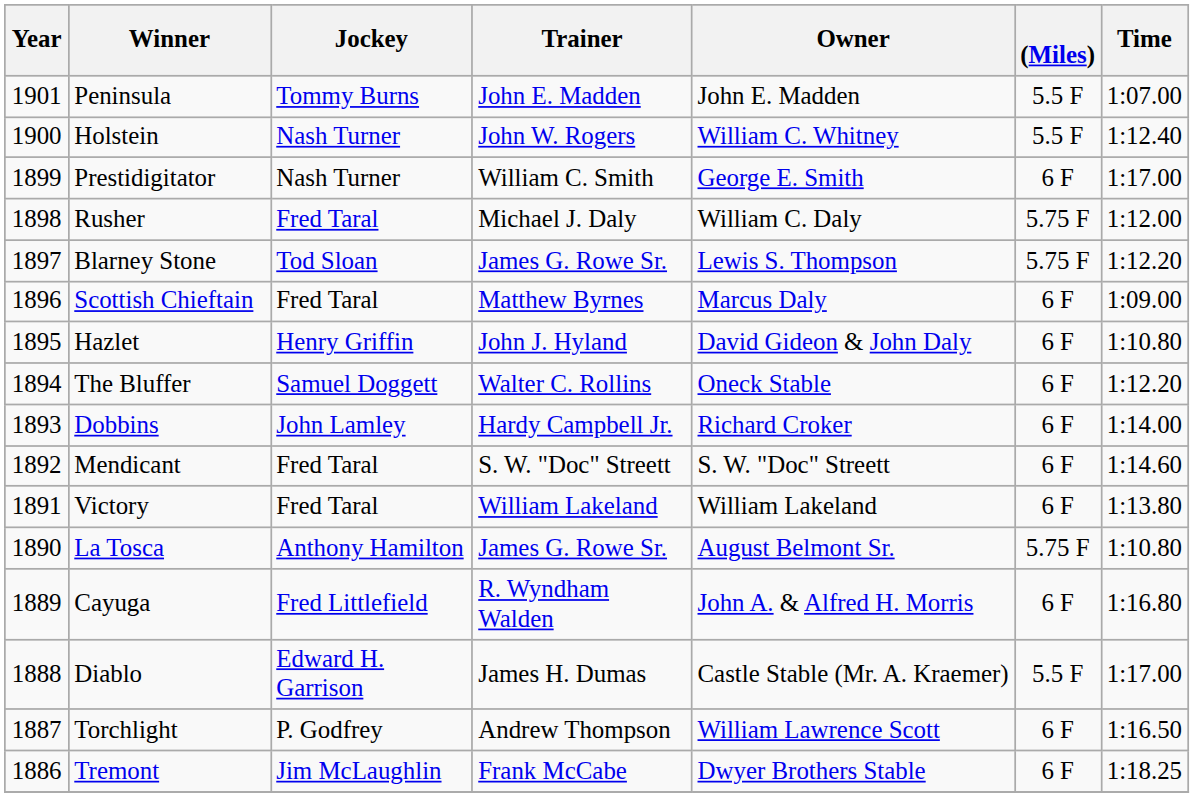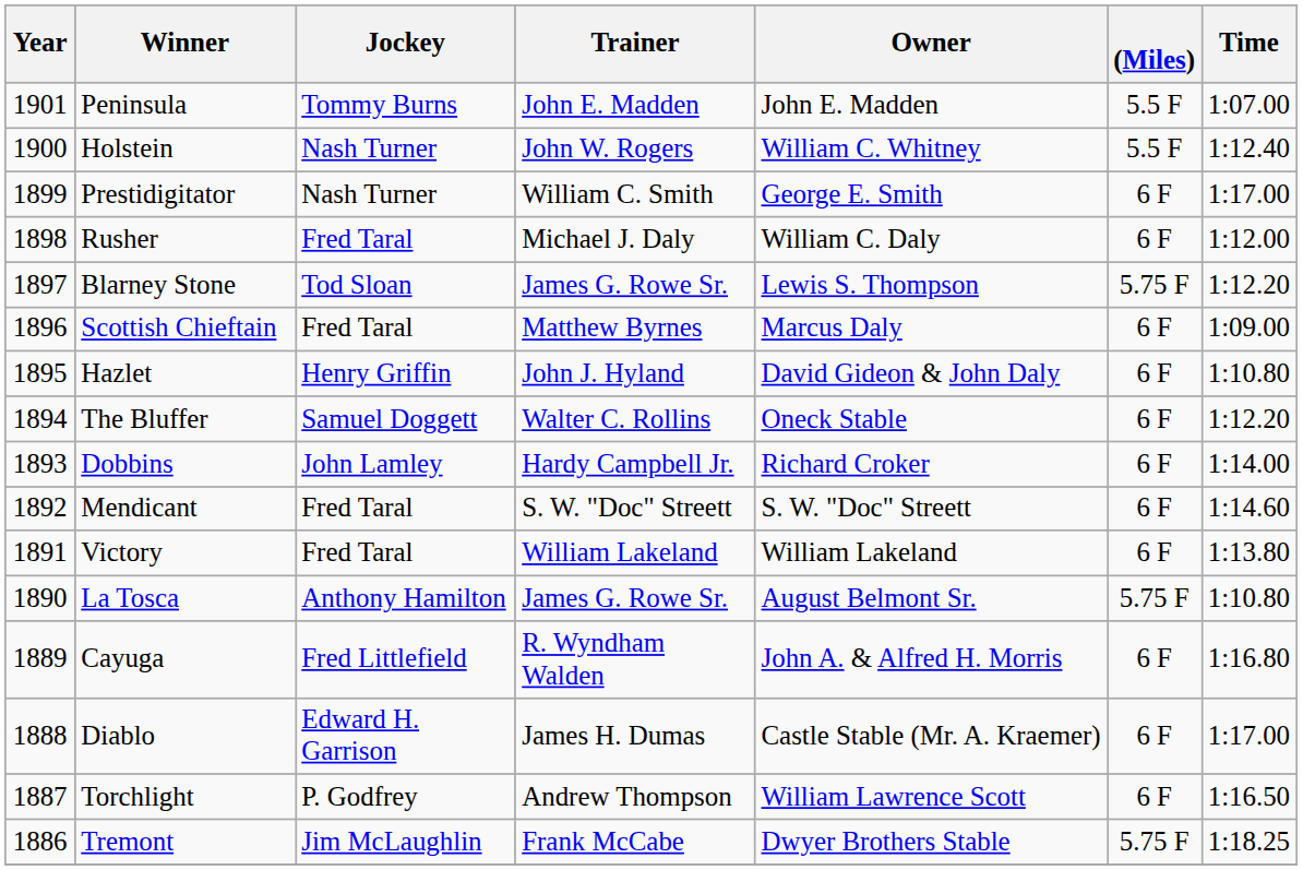 <table class="wikitable sortable" style="font-size:90%">
 <tr>
 <th style="width:30px">Year</th>
 <th style="width:110px">Winner</th>
 <th style="width:110px">Jockey</th>
 <th style="width:120px">Trainer</th>
 <th>Owner<br></th>
 <th style="width:25px"><br> <span>(<a href='#'>Miles</a>)</span></th>
 <th style="width:25px">Time</th>
 </tr>
 <tr>
 <td align=center>1901</td>
 <td>Peninsula</td>
 <td><a href='#'>Tommy Burns</a></td>
 <td><a href='#'>John E. Madden</a></td>
 <td>John E. Madden</td>
 <td align=center>5.5 F</td>
 <td align=center>1:07.00</td>
 </tr>
 <tr>
 <td align=center>1900</td>
 <td>Holstein</td>
 <td><a href='#'>Nash Turner</a></td>
 <td><a href='#'>John W. Rogers</a></td>
 <td><a href='#'>William C. Whitney</a></td>
 <td align=center>5.5 F</td>
 <td align=center>1:12.40</td>
 </tr>
 <tr>
 <td align=center>1899</td>
 <td>Prestidigitator</td>
 <td>Nash Turner</td>
 <td>William C. Smith</td>
 <td><a href='#'>George E. Smith</a></td>
 <td align=center>6 F</td>
 <td align=center>1:17.00</td>
 </tr>
 <tr>
 <td align=center>1898</td>
 <td>Rusher</td>
 <td><a href='#'>Fred Taral</a></td>
 <td>Michael J. Daly</td>
 <td>William C. Daly</td>
-<td align=center>5.75 F</td>
+<td align=center>6 F</td>
 <td align=center>1:12.00</td>
 </tr>
 <tr>
 <td align=center>1897</td>
 <td>Blarney Stone</td>
 <td><a href='#'>Tod Sloan</a></td>
 <td><a href='#'>James G. Rowe Sr.</a></td>
 <td><a href='#'>Lewis S. Thompson</a></td>
 <td align=center>5.75 F</td>
 <td align=center>1:12.20</td>
 </tr>
 <tr>
 <td align=center>1896</td>
 <td><a href='#'>Scottish Chieftain</a></td>
 <td>Fred Taral</td>
 <td><a href='#'>Matthew Byrnes</a></td>
 <td><a href='#'>Marcus Daly</a></td>
 <td align=center>6 F</td>
 <td align=center>1:09.00</td>
 </tr>
 <tr>
 <td align=center>1895</td>
 <td>Hazlet</td>
 <td><a href='#'>Henry Griffin</a></td>
 <td><a href='#'>John J. Hyland</a></td>
 <td><a href='#'>David Gideon</a> & <a href='#'>John Daly</a></td>
 <td align=center>6 F</td>
 <td align=center>1:10.80</td>
 </tr>
 <tr>
 <td align=center>1894</td>
 <td>The Bluffer</td>
 <td><a href='#'>Samuel Doggett</a></td>
 <td><a href='#'>Walter C. Rollins</a></td>
 <td><a href='#'>Oneck Stable</a></td>
 <td align=center>6 F</td>
 <td align=center>1:12.20</td>
 </tr>
 <tr>
 <td align=center>1893</td>
 <td><a href='#'>Dobbins</a></td>
 <td><a href='#'>John Lamley</a></td>
 <td><a href='#'>Hardy Campbell Jr.</a></td>
 <td><a href='#'>Richard Croker</a></td>
 <td align=center>6 F</td>
 <td align=center>1:14.00</td>
 </tr>
 <tr>
 <td align=center>1892</td>
 <td>Mendicant</td>
 <td>Fred Taral</td>
 <td>S. W. "Doc" Streett</td>
 <td>S. W. "Doc" Streett</td>
 <td align=center>6 F</td>
 <td align=center>1:14.60</td>
 </tr>
 <tr>
 <td align=center>1891</td>
 <td>Victory</td>
 <td>Fred Taral</td>
 <td><a href='#'>William Lakeland</a></td>
 <td>William Lakeland</td>
 <td align=center>6 F</td>
 <td align=center>1:13.80</td>
 </tr>
 <tr>
 <td align=center>1890</td>
 <td><a href='#'>La Tosca</a></td>
 <td><a href='#'>Anthony Hamilton</a></td>
 <td><a href='#'>James G. Rowe Sr.</a></td>
 <td><a href='#'>August Belmont Sr.</a></td>
 <td align=center>5.75 F</td>
 <td align=center>1:10.80</td>
 </tr>
 <tr>
 <td align=center>1889</td>
 <td>Cayuga</td>
 <td><a href='#'>Fred Littlefield</a></td>
 <td><a href='#'>R. Wyndham Walden</a></td>
 <td><a href='#'>John A.</a> & <a href='#'>Alfred H. Morris</a></td>
 <td align=center>6 F</td>
 <td align=center>1:16.80</td>
 </tr>
 <tr>
 <td align=center>1888</td>
 <td>Diablo</td>
 <td><a href='#'>Edward H. Garrison</a></td>
 <td>James H. Dumas</td>
 <td>Castle Stable (Mr. A. Kraemer)</td>
-<td align=center>5.5 F</td>
+<td align=center>6 F</td>
 <td align=center>1:17.00</td>
 </tr>
 <tr>
 <td align=center>1887</td>
 <td>Torchlight</td>
 <td>P. Godfrey</td>
 <td>Andrew Thompson</td>
 <td><a href='#'>William Lawrence Scott</a></td>
 <td align=center>6 F</td>
 <td align=center>1:16.50</td>
 </tr>
 <tr>
 <td align=center>1886</td>
 <td><a href='#'>Tremont</a></td>
 <td><a href='#'>Jim McLaughlin</a></td>
 <td><a href='#'>Frank McCabe</a></td>
 <td><a href='#'>Dwyer Brothers Stable</a></td>
-<td align=center>6 F</td>
+<td align=center>5.75 F</td>
 <td align=center>1:18.25</td>
 </tr>
 <tr>
 </tr>
 </table>
